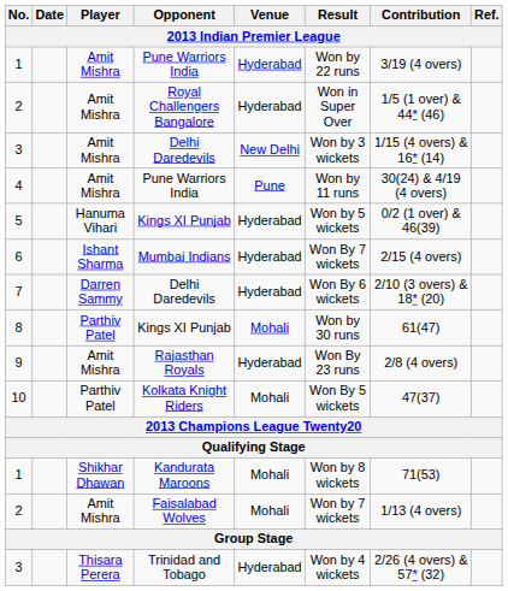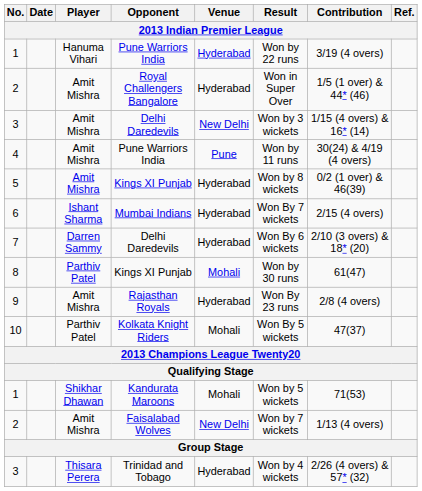 <table class="wikitable" style="text-align:center">
 <tr>
 <th>No.</th>
 <th>Date</th>
 <th>Player</th>
 <th>Opponent</th>
 <th>Venue</th>
 <th>Result</th>
 <th>Contribution</th>
 <th>Ref.</th>
 </tr>
 <tr>
 <th colspan="8" style="text-align:center;"><a href='#'>2013 Indian Premier League</a></th>
 </tr>
 <tr>
 <td>1</td>
 <td></td>
-<td><a href='#'>Amit Mishra</a></td>
+<td>Hanuma Vihari</td>
 <td><a href='#'>Pune Warriors India</a></td>
 <td><a href='#'>Hyderabad</a></td>
 <td>Won by 22 runs</td>
 <td>3/19 (4 overs)</td>
 <td></td>
 </tr>
 <tr>
 <td>2</td>
 <td></td>
 <td>Amit Mishra</td>
 <td><a href='#'>Royal Challengers Bangalore</a></td>
 <td>Hyderabad</td>
 <td>Won in Super Over</td>
 <td>1/5 (1 over) & 44<a href='#'>*</a> (46)</td>
 <td></td>
 </tr>
 <tr>
 <td>3</td>
 <td></td>
 <td>Amit Mishra</td>
 <td><a href='#'>Delhi Daredevils</a></td>
 <td><a href='#'>New Delhi</a></td>
 <td>Won by 3 wickets</td>
 <td>1/15 (4 overs) & 16<a href='#'>*</a> (14)</td>
 <td></td>
 </tr>
 <tr>
 <td>4</td>
 <td></td>
 <td>Amit Mishra</td>
 <td>Pune Warriors India</td>
 <td><a href='#'>Pune</a></td>
 <td>Won by 11 runs</td>
 <td>30(24) & 4/19 (4 overs)</td>
 <td></td>
 </tr>
 <tr>
 <td>5</td>
 <td></td>
-<td>Hanuma Vihari</td>
+<td><a href='#'>Amit Mishra</a></td>
 <td><a href='#'>Kings XI Punjab</a></td>
 <td>Hyderabad</td>
-<td>Won by 5 wickets</td>
+<td>Won by 8 wickets</td>
 <td>0/2 (1 over) & 46(39)</td>
 <td></td>
 </tr>
 <tr>
 <td>6</td>
 <td></td>
 <td><a href='#'>Ishant Sharma</a></td>
 <td><a href='#'>Mumbai Indians</a></td>
 <td>Hyderabad</td>
 <td>Won By 7 wickets</td>
 <td>2/15 (4 overs)</td>
 <td></td>
 </tr>
 <tr>
 <td>7</td>
 <td></td>
 <td><a href='#'>Darren Sammy</a></td>
 <td>Delhi Daredevils</td>
 <td>Hyderabad</td>
 <td>Won By 6 wickets</td>
 <td>2/10 (3 overs) & 18<a href='#'>*</a> (20)</td>
 <td></td>
 </tr>
 <tr>
 <td>8</td>
 <td></td>
 <td><a href='#'>Parthiv Patel</a></td>
 <td>Kings XI Punjab</td>
 <td><a href='#'>Mohali</a></td>
 <td>Won by 30 runs</td>
 <td>61(47)</td>
 <td></td>
 </tr>
 <tr>
 <td>9</td>
 <td></td>
 <td>Amit Mishra</td>
 <td><a href='#'>Rajasthan Royals</a></td>
 <td>Hyderabad</td>
 <td>Won By 23 runs</td>
 <td>2/8 (4 overs)</td>
 <td></td>
 </tr>
 <tr>
 <td>10</td>
 <td></td>
 <td>Parthiv Patel</td>
 <td><a href='#'>Kolkata Knight Riders</a></td>
 <td>Mohali</td>
 <td>Won By 5 wickets</td>
 <td>47(37)</td>
 <td></td>
 </tr>
 <tr>
 <th colspan="8" style="text-align:center;"><a href='#'>2013 Champions League Twenty20</a></th>
 </tr>
 <tr>
 <th colspan="8" style="text-align:center;">Qualifying Stage</th>
 </tr>
 <tr>
 <td>1</td>
 <td></td>
 <td><a href='#'>Shikhar Dhawan</a></td>
 <td><a href='#'>Kandurata Maroons</a></td>
 <td>Mohali</td>
-<td>Won by 8 wickets</td>
+<td>Won by 5 wickets</td>
 <td>71(53)</td>
 <td></td>
 </tr>
 <tr>
 <td>2</td>
 <td></td>
 <td>Amit Mishra</td>
 <td><a href='#'>Faisalabad Wolves</a></td>
-<td>Mohali</td>
+<td><a href='#'>New Delhi</a></td>
 <td>Won by 7 wickets</td>
 <td>1/13 (4 overs)</td>
 <td></td>
 </tr>
 <tr>
 <th colspan="8" style="text-align:center;">Group Stage</th>
 </tr>
 <tr>
 <td>3</td>
 <td></td>
 <td><a href='#'>Thisara Perera</a></td>
 <td>Trinidad and Tobago</td>
 <td>Hyderabad</td>
 <td>Won by 4 wickets</td>
 <td>2/26 (4 overs) & 57<a href='#'>*</a> (32)</td>
 <td></td>
 </tr>
 </table>
